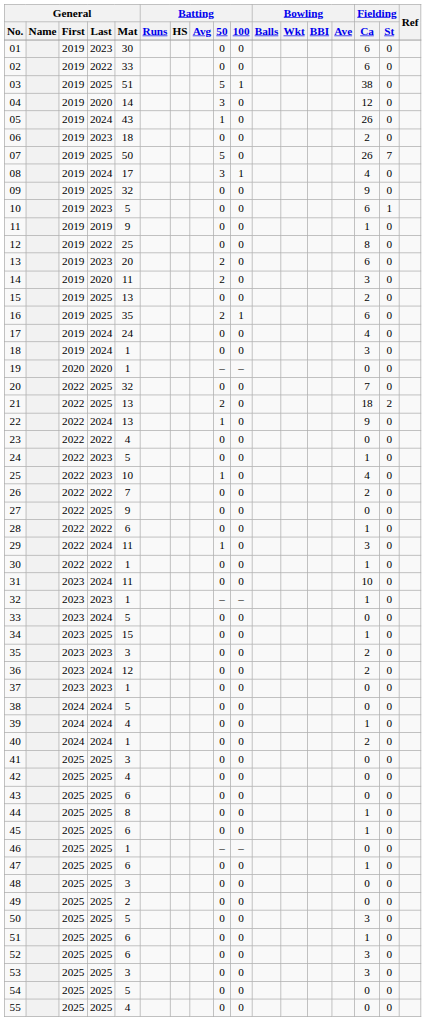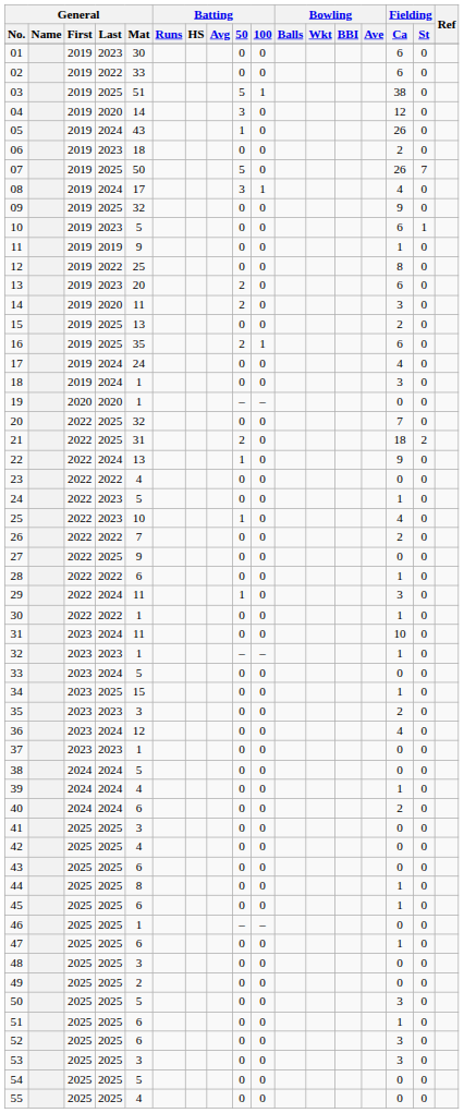 <table class="wikitable plainrowheaders sortable">
 <tr align="center">
 <th scope="col" colspan=5 class="unsortable">General</th>
 <th scope="col" colspan=5 class="unsortable"><a href='#'>Batting</a></th>
 <th scope="col" colspan=4 class="unsortable"><a href='#'>Bowling</a></th>
 <th scope="col" colspan=2 class="unsortable"><a href='#'>Fielding</a></th>
 <th scope="col" rowspan=2 class="unsortable">Ref</th>
 </tr>
 <tr align="center">
 <th scope="col">No.</th>
 <th scope="col">Name</th>
 <th scope="col">First</th>
 <th scope="col">Last</th>
 <th scope="col">Mat</th>
 <th scope="col"><a href='#'>Runs</a></th>
 <th scope="col">HS</th>
 <th scope="col"><a href='#'>Avg</a></th>
 <th scope="col"><a href='#'>50</a></th>
 <th scope="col"><a href='#'>100</a></th>
 <th scope="col"><a href='#'>Balls</a></th>
 <th scope="col"><a href='#'>Wkt</a></th>
 <th scope="col"><a href='#'>BBI</a></th>
 <th scope="col"><a href='#'>Ave</a></th>
 <th scope="col"><a href='#'>Ca</a></th>
 <th scope="col"><a href='#'>St</a></th>
 </tr>
 <tr align="center">
 </tr>
 <tr align="center">
 <td><span>0</span>1</td>
 <th scope="row" align="left"></th>
 <td>2019</td>
 <td>2023</td>
 <td>30</td>
 <td></td>
 <td></td>
 <td></td>
 <td>0</td>
 <td>0</td>
 <td></td>
 <td></td>
 <td></td>
 <td></td>
 <td>6</td>
 <td>0</td>
 <td></td>
 </tr>
 <tr align="center">
 <td><span>0</span>2</td>
 <th scope="row" align="left"></th>
 <td>2019</td>
 <td>2022</td>
 <td>33</td>
 <td></td>
 <td></td>
 <td></td>
 <td>0</td>
 <td>0</td>
 <td></td>
 <td></td>
 <td></td>
 <td></td>
 <td>6</td>
 <td>0</td>
 <td></td>
 </tr>
 <tr align="center">
 <td><span>0</span>3</td>
 <th scope="row" align="left"></th>
 <td>2019</td>
 <td>2025</td>
 <td>51</td>
 <td></td>
 <td></td>
 <td></td>
 <td>5</td>
 <td>1</td>
 <td></td>
 <td></td>
 <td></td>
 <td></td>
 <td>38</td>
 <td>0</td>
 <td></td>
 </tr>
 <tr align="center">
 <td><span>0</span>4</td>
 <th scope="row" align="left"></th>
 <td>2019</td>
 <td>2020</td>
 <td>14</td>
 <td></td>
 <td></td>
 <td></td>
 <td>3</td>
 <td>0</td>
 <td></td>
 <td></td>
 <td></td>
 <td></td>
 <td>12</td>
 <td>0</td>
 <td></td>
 </tr>
 <tr align="center">
 <td><span>0</span>5</td>
 <th scope="row" align="left"></th>
 <td>2019</td>
 <td>2024</td>
 <td>43</td>
 <td></td>
 <td></td>
 <td></td>
 <td>1</td>
 <td>0</td>
 <td></td>
 <td></td>
 <td></td>
 <td></td>
 <td>26</td>
 <td>0</td>
 <td></td>
 </tr>
 <tr align="center">
 <td><span>0</span>6</td>
 <th scope="row" align="left"></th>
 <td>2019</td>
 <td>2023</td>
 <td>18</td>
 <td></td>
 <td></td>
 <td></td>
 <td>0</td>
 <td>0</td>
 <td></td>
 <td></td>
 <td></td>
 <td></td>
 <td>2</td>
 <td>0</td>
 <td></td>
 </tr>
 <tr align="center">
 <td><span>0</span>7</td>
 <th scope="row" align="left"></th>
 <td>2019</td>
 <td>2025</td>
 <td>50</td>
 <td></td>
 <td></td>
 <td></td>
 <td>5</td>
 <td>0</td>
 <td></td>
 <td></td>
 <td></td>
 <td></td>
 <td>26</td>
 <td>7</td>
 <td></td>
 </tr>
 <tr align="center">
 <td><span>0</span>8</td>
 <th scope="row" align="left"></th>
 <td>2019</td>
 <td>2024</td>
 <td>17</td>
 <td></td>
 <td></td>
 <td></td>
 <td>3</td>
 <td>1</td>
 <td></td>
 <td></td>
 <td></td>
 <td></td>
 <td>4</td>
 <td>0</td>
 <td></td>
 </tr>
 <tr align="center">
 <td><span>0</span>9</td>
 <th scope="row" align="left"></th>
 <td>2019</td>
 <td>2025</td>
 <td>32</td>
 <td></td>
 <td></td>
 <td></td>
 <td>0</td>
 <td>0</td>
 <td></td>
 <td></td>
 <td></td>
 <td></td>
 <td>9</td>
 <td>0</td>
 <td></td>
 </tr>
 <tr align="center">
 <td>10</td>
 <th scope="row" align="left"> </th>
 <td>2019</td>
 <td>2023</td>
 <td>5</td>
 <td></td>
 <td></td>
 <td></td>
 <td>0</td>
 <td>0</td>
 <td></td>
 <td></td>
 <td></td>
 <td></td>
 <td>6</td>
 <td>1</td>
 <td></td>
 </tr>
 <tr align="center">
 <td>11</td>
 <th scope="row" align="left"></th>
 <td>2019</td>
 <td>2019</td>
 <td>9</td>
 <td></td>
 <td></td>
 <td></td>
 <td>0</td>
 <td>0</td>
 <td></td>
 <td></td>
 <td></td>
 <td></td>
 <td>1</td>
 <td>0</td>
 <td></td>
 </tr>
 <tr align="center">
 <td>12</td>
 <th scope="row" align="left"></th>
 <td>2019</td>
 <td>2022</td>
 <td>25</td>
 <td></td>
 <td></td>
 <td></td>
 <td>0</td>
 <td>0</td>
 <td></td>
 <td></td>
 <td></td>
 <td></td>
 <td>8</td>
 <td>0</td>
 <td></td>
 </tr>
 <tr align="center">
 <td>13</td>
 <th scope="row" align="left"></th>
 <td>2019</td>
 <td>2023</td>
 <td>20</td>
 <td></td>
 <td></td>
 <td></td>
 <td>2</td>
 <td>0</td>
 <td></td>
 <td></td>
 <td></td>
 <td></td>
 <td>6</td>
 <td>0</td>
 <td></td>
 </tr>
 <tr align="center">
 <td>14</td>
 <th scope="row" align="left"></th>
 <td>2019</td>
 <td>2020</td>
 <td>11</td>
 <td></td>
 <td></td>
 <td></td>
 <td>2</td>
 <td>0</td>
 <td></td>
 <td></td>
 <td></td>
 <td></td>
 <td>3</td>
 <td>0</td>
 <td></td>
 </tr>
 <tr align="center">
 <td>15</td>
 <th scope="row" align="left"></th>
 <td>2019</td>
 <td>2025</td>
 <td>13</td>
 <td></td>
 <td></td>
 <td></td>
 <td>0</td>
 <td>0</td>
 <td></td>
 <td></td>
 <td></td>
 <td></td>
 <td>2</td>
 <td>0</td>
 <td></td>
 </tr>
 <tr align="center">
 <td>16</td>
 <th scope="row" align="left"></th>
 <td>2019</td>
 <td>2025</td>
 <td>35</td>
 <td></td>
 <td></td>
 <td></td>
 <td>2</td>
 <td>1</td>
 <td></td>
 <td></td>
 <td></td>
 <td></td>
 <td>6</td>
 <td>0</td>
 <td></td>
 </tr>
 <tr align="center">
 <td>17</td>
 <th scope="row" align="left"></th>
 <td>2019</td>
 <td>2024</td>
 <td>24</td>
 <td></td>
 <td></td>
 <td></td>
 <td>0</td>
 <td>0</td>
 <td></td>
 <td></td>
 <td></td>
 <td></td>
 <td>4</td>
 <td>0</td>
 <td></td>
 </tr>
 <tr align="center">
 <td>18</td>
 <th scope="row" align="left"></th>
 <td>2019</td>
 <td>2024</td>
 <td>1</td>
 <td></td>
 <td></td>
 <td></td>
 <td>0</td>
 <td>0</td>
 <td></td>
 <td></td>
 <td></td>
 <td></td>
 <td>3</td>
 <td>0</td>
 <td></td>
 </tr>
 <tr align="center">
 <td>19</td>
 <th scope="row" align="left"></th>
 <td>2020</td>
 <td>2020</td>
 <td>1</td>
 <td></td>
 <td></td>
 <td></td>
 <td>–</td>
 <td>–</td>
 <td></td>
 <td></td>
 <td></td>
 <td></td>
 <td>0</td>
 <td>0</td>
 <td></td>
 </tr>
 <tr align="center">
 <td>20</td>
 <th scope="row" align="left"></th>
 <td>2022</td>
 <td>2025</td>
 <td>32</td>
 <td></td>
 <td></td>
 <td></td>
 <td>0</td>
 <td>0</td>
 <td></td>
 <td></td>
 <td></td>
 <td></td>
 <td>7</td>
 <td>0</td>
 <td></td>
 </tr>
 <tr align="center">
 <td>21</td>
 <th scope="row" align="left"></th>
 <td>2022</td>
 <td>2025</td>
-<td>13</td>
+<td>31</td>
 <td></td>
 <td></td>
 <td></td>
 <td>2</td>
 <td>0</td>
 <td></td>
 <td></td>
 <td></td>
 <td></td>
 <td>18</td>
 <td>2</td>
 <td></td>
 </tr>
 <tr align="center">
 <td>22</td>
 <th scope="row" align="left"></th>
 <td>2022</td>
 <td>2024</td>
 <td>13</td>
 <td></td>
 <td></td>
 <td></td>
 <td>1</td>
 <td>0</td>
 <td></td>
 <td></td>
 <td></td>
 <td></td>
 <td>9</td>
 <td>0</td>
 <td></td>
 </tr>
 <tr align="center">
 <td>23</td>
 <th scope="row" align="left"></th>
 <td>2022</td>
 <td>2022</td>
 <td>4</td>
 <td></td>
 <td></td>
 <td></td>
 <td>0</td>
 <td>0</td>
 <td></td>
 <td></td>
 <td></td>
 <td></td>
 <td>0</td>
 <td>0</td>
 <td></td>
 </tr>
 <tr align="center">
 <td>24</td>
 <th scope="row" align="left"></th>
 <td>2022</td>
 <td>2023</td>
 <td>5</td>
 <td></td>
 <td></td>
 <td></td>
 <td>0</td>
 <td>0</td>
 <td></td>
 <td></td>
 <td></td>
 <td></td>
 <td>1</td>
 <td>0</td>
 <td></td>
 </tr>
 <tr align="center">
 <td>25</td>
 <th scope="row" align="left"></th>
 <td>2022</td>
 <td>2023</td>
 <td>10</td>
 <td></td>
 <td></td>
 <td></td>
 <td>1</td>
 <td>0</td>
 <td></td>
 <td></td>
 <td></td>
 <td></td>
 <td>4</td>
 <td>0</td>
 <td></td>
 </tr>
 <tr align="center">
 <td>26</td>
 <th scope="row" align="left"></th>
 <td>2022</td>
 <td>2022</td>
 <td>7</td>
 <td></td>
 <td></td>
 <td></td>
 <td>0</td>
 <td>0</td>
 <td></td>
 <td></td>
 <td></td>
 <td></td>
 <td>2</td>
 <td>0</td>
 <td></td>
 </tr>
 <tr align="center">
 <td>27</td>
 <th scope="row" align="left"></th>
 <td>2022</td>
 <td>2025</td>
 <td>9</td>
 <td></td>
 <td></td>
 <td></td>
 <td>0</td>
 <td>0</td>
 <td></td>
 <td></td>
 <td></td>
 <td></td>
 <td>0</td>
 <td>0</td>
 <td></td>
 </tr>
 <tr align="center">
 <td>28</td>
 <th scope="row" align="left"></th>
 <td>2022</td>
 <td>2022</td>
 <td>6</td>
 <td></td>
 <td></td>
 <td></td>
 <td>0</td>
 <td>0</td>
 <td></td>
 <td></td>
 <td></td>
 <td></td>
 <td>1</td>
 <td>0</td>
 <td></td>
 </tr>
 <tr align="center">
 <td>29</td>
 <th scope="row" align="left"></th>
 <td>2022</td>
 <td>2024</td>
 <td>11</td>
 <td></td>
 <td></td>
 <td></td>
 <td>1</td>
 <td>0</td>
 <td></td>
 <td></td>
 <td></td>
 <td></td>
 <td>3</td>
 <td>0</td>
 <td></td>
 </tr>
 <tr align="center">
 <td>30</td>
 <th scope="row" align="left"></th>
 <td>2022</td>
 <td>2022</td>
 <td>1</td>
 <td></td>
 <td></td>
 <td></td>
 <td>0</td>
 <td>0</td>
 <td></td>
 <td></td>
 <td></td>
 <td></td>
 <td>1</td>
 <td>0</td>
 <td></td>
 </tr>
 <tr align="center">
 <td>31</td>
 <th scope="row" align="left"></th>
 <td>2023</td>
 <td>2024</td>
 <td>11</td>
 <td></td>
 <td></td>
 <td></td>
 <td>0</td>
 <td>0</td>
 <td></td>
 <td></td>
 <td></td>
 <td></td>
 <td>10</td>
 <td>0</td>
 <td></td>
 </tr>
 <tr align="center">
 <td>32</td>
 <th scope="row" align="left"></th>
 <td>2023</td>
 <td>2023</td>
 <td>1</td>
 <td></td>
 <td></td>
 <td></td>
 <td>–</td>
 <td>–</td>
 <td></td>
 <td></td>
 <td></td>
 <td></td>
 <td>1</td>
 <td>0</td>
 <td></td>
 </tr>
 <tr align="center">
 <td>33</td>
 <th scope="row" align="left"></th>
 <td>2023</td>
 <td>2024</td>
 <td>5</td>
 <td></td>
 <td></td>
 <td></td>
 <td>0</td>
 <td>0</td>
 <td></td>
 <td></td>
 <td></td>
 <td></td>
 <td>0</td>
 <td>0</td>
 <td></td>
 </tr>
 <tr align="center">
 <td>34</td>
 <th scope="row" align="left"></th>
 <td>2023</td>
 <td>2025</td>
 <td>15</td>
 <td></td>
 <td></td>
 <td></td>
 <td>0</td>
 <td>0</td>
 <td></td>
 <td></td>
 <td></td>
 <td></td>
 <td>1</td>
 <td>0</td>
 <td></td>
 </tr>
 <tr align="center">
 <td>35</td>
 <th scope="row" align="left"></th>
 <td>2023</td>
 <td>2023</td>
 <td>3</td>
 <td></td>
 <td></td>
 <td></td>
 <td>0</td>
 <td>0</td>
 <td></td>
 <td></td>
 <td></td>
 <td></td>
 <td>2</td>
 <td>0</td>
 <td></td>
 </tr>
 <tr align="center">
 <td>36</td>
 <th scope="row" align="left"></th>
 <td>2023</td>
 <td>2024</td>
 <td>12</td>
 <td></td>
 <td></td>
 <td></td>
 <td>0</td>
 <td>0</td>
 <td></td>
 <td></td>
 <td></td>
 <td></td>
-<td>2</td>
+<td>4</td>
 <td>0</td>
 <td></td>
 </tr>
 <tr align="center">
 <td>37</td>
 <th scope="row" align="left"></th>
 <td>2023</td>
 <td>2023</td>
 <td>1</td>
 <td></td>
 <td></td>
 <td></td>
 <td>0</td>
 <td>0</td>
 <td></td>
 <td></td>
 <td></td>
 <td></td>
 <td>0</td>
 <td>0</td>
 <td></td>
 </tr>
 <tr align="center">
 <td>38</td>
 <th scope="row" align="left"></th>
 <td>2024</td>
 <td>2024</td>
 <td>5</td>
 <td></td>
 <td></td>
 <td></td>
 <td>0</td>
 <td>0</td>
 <td></td>
 <td></td>
 <td></td>
 <td></td>
 <td>0</td>
 <td>0</td>
 <td></td>
 </tr>
 <tr align="center">
 <td>39</td>
 <th scope="row" align="left"></th>
 <td>2024</td>
 <td>2024</td>
 <td>4</td>
 <td></td>
 <td></td>
 <td></td>
 <td>0</td>
 <td>0</td>
 <td></td>
 <td></td>
 <td></td>
 <td></td>
 <td>1</td>
 <td>0</td>
 <td></td>
 </tr>
 <tr align="center">
 <td>40</td>
 <th scope="row" align="left"></th>
 <td>2024</td>
 <td>2024</td>
-<td>1</td>
+<td>6</td>
 <td></td>
 <td></td>
 <td></td>
 <td>0</td>
 <td>0</td>
 <td></td>
 <td></td>
 <td></td>
 <td></td>
 <td>2</td>
 <td>0</td>
 <td></td>
 </tr>
 <tr align="center">
 <td>41</td>
 <th scope="row" align="left"></th>
 <td>2025</td>
 <td>2025</td>
 <td>3</td>
 <td></td>
 <td></td>
 <td></td>
 <td>0</td>
 <td>0</td>
 <td></td>
 <td></td>
 <td></td>
 <td></td>
 <td>0</td>
 <td>0</td>
 <td></td>
 </tr>
 <tr align="center">
 <td>42</td>
 <th scope="row" align="left"></th>
 <td>2025</td>
 <td>2025</td>
 <td>4</td>
 <td></td>
 <td></td>
 <td></td>
 <td>0</td>
 <td>0</td>
 <td></td>
 <td></td>
 <td></td>
 <td></td>
 <td>0</td>
 <td>0</td>
 <td></td>
 </tr>
 <tr align="center">
 <td>43</td>
 <th scope="row" align="left"></th>
 <td>2025</td>
 <td>2025</td>
 <td>6</td>
 <td></td>
 <td></td>
 <td></td>
 <td>0</td>
 <td>0</td>
 <td></td>
 <td></td>
 <td></td>
 <td></td>
 <td>0</td>
 <td>0</td>
 <td></td>
 </tr>
 <tr align="center">
 <td>44</td>
 <th scope="row" align="left"></th>
 <td>2025</td>
 <td>2025</td>
 <td>8</td>
 <td></td>
 <td></td>
 <td></td>
 <td>0</td>
 <td>0</td>
 <td></td>
 <td></td>
 <td></td>
 <td></td>
 <td>1</td>
 <td>0</td>
 <td></td>
 </tr>
 <tr align="center">
 <td>45</td>
 <th scope="row" align="left"></th>
 <td>2025</td>
 <td>2025</td>
 <td>6</td>
 <td></td>
 <td></td>
 <td></td>
 <td>0</td>
 <td>0</td>
 <td></td>
 <td></td>
 <td></td>
 <td></td>
 <td>1</td>
 <td>0</td>
 <td></td>
 </tr>
 <tr align="center">
 <td>46</td>
 <th scope="row" align="left"></th>
 <td>2025</td>
 <td>2025</td>
 <td>1</td>
 <td></td>
 <td></td>
 <td></td>
 <td>–</td>
 <td>–</td>
 <td></td>
 <td></td>
 <td></td>
 <td></td>
 <td>0</td>
 <td>0</td>
 <td></td>
 </tr>
 <tr align="center">
 <td>47</td>
 <th scope="row" align="left"></th>
 <td>2025</td>
 <td>2025</td>
 <td>6</td>
 <td></td>
 <td></td>
 <td></td>
 <td>0</td>
 <td>0</td>
 <td></td>
 <td></td>
 <td></td>
 <td></td>
 <td>1</td>
 <td>0</td>
 <td></td>
 </tr>
 <tr align="center">
 <td>48</td>
 <th scope="row" align="left"></th>
 <td>2025</td>
 <td>2025</td>
 <td>3</td>
 <td></td>
 <td></td>
 <td></td>
 <td>0</td>
 <td>0</td>
 <td></td>
 <td></td>
 <td></td>
 <td></td>
 <td>0</td>
 <td>0</td>
 <td></td>
 </tr>
 <tr align="center">
 <td>49</td>
 <th scope="row" align="left"></th>
 <td>2025</td>
 <td>2025</td>
 <td>2</td>
 <td></td>
 <td></td>
 <td></td>
 <td>0</td>
 <td>0</td>
 <td></td>
 <td></td>
 <td></td>
 <td></td>
 <td>0</td>
 <td>0</td>
 <td></td>
 </tr>
 <tr align="center">
 <td>50</td>
 <th scope="row" align="left"></th>
 <td>2025</td>
 <td>2025</td>
 <td>5</td>
 <td></td>
 <td></td>
 <td></td>
 <td>0</td>
 <td>0</td>
 <td></td>
 <td></td>
 <td></td>
 <td></td>
 <td>3</td>
 <td>0</td>
 <td></td>
 </tr>
 <tr align="center">
 <td>51</td>
 <th scope="row" align="left"></th>
 <td>2025</td>
 <td>2025</td>
 <td>6</td>
 <td></td>
 <td></td>
 <td></td>
 <td>0</td>
 <td>0</td>
 <td></td>
 <td></td>
 <td></td>
 <td></td>
 <td>1</td>
 <td>0</td>
 <td></td>
 </tr>
 <tr align="center">
 <td>52</td>
 <th scope="row" align="left"></th>
 <td>2025</td>
 <td>2025</td>
 <td>6</td>
 <td></td>
 <td></td>
 <td></td>
 <td>0</td>
 <td>0</td>
 <td></td>
 <td></td>
 <td></td>
 <td></td>
 <td>3</td>
 <td>0</td>
 <td></td>
 </tr>
 <tr align="center">
 <td>53</td>
 <th scope="row" align="left"></th>
 <td>2025</td>
 <td>2025</td>
 <td>3</td>
 <td></td>
 <td></td>
 <td></td>
 <td>0</td>
 <td>0</td>
 <td></td>
 <td></td>
 <td></td>
 <td></td>
 <td>3</td>
 <td>0</td>
 <td></td>
 </tr>
 <tr align="center">
 <td>54</td>
 <th scope="row" align="left"></th>
 <td>2025</td>
 <td>2025</td>
 <td>5</td>
 <td></td>
 <td></td>
 <td></td>
 <td>0</td>
 <td>0</td>
 <td></td>
 <td></td>
 <td></td>
 <td></td>
 <td>0</td>
 <td>0</td>
 <td></td>
 </tr>
 <tr align="center">
 <td>55</td>
 <th scope="row" align="left"></th>
 <td>2025</td>
 <td>2025</td>
 <td>4</td>
 <td></td>
 <td></td>
 <td></td>
 <td>0</td>
 <td>0</td>
 <td></td>
 <td></td>
 <td></td>
 <td></td>
 <td>0</td>
 <td>0</td>
 <td></td>
 </tr>
 </table>
